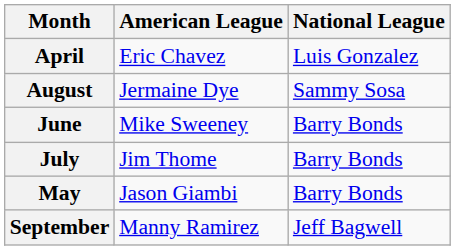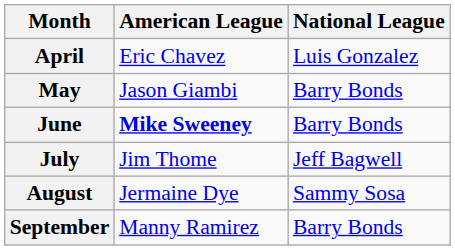 <table class="wikitable">
 <tr>
 <th>Month</th>
 <th>American League</th>
 <th>National League</th>
 </tr>
 <tr>
 <th>April</th>
 <td><a href='#'>Eric Chavez</a></td>
 <td><a href='#'>Luis Gonzalez</a></td>
 </tr>
 <tr>
+<th>May</th>
+<td><a href='#'>Jason Giambi</a></td>
+<td><a href='#'>Barry Bonds</a></td>
+</tr>
+<tr>
+<th>June</th>
+<td><strong><a href='#'>Mike Sweeney</a></strong></td>
+<td><a href='#'>Barry Bonds</a></td>
+</tr>
+<tr>
+<th>July</th>
+<td><a href='#'>Jim Thome</a></td>
+<td><a href='#'>Jeff Bagwell</a></td>
+</tr>
+<tr>
 <th>August</th>
 <td><a href='#'>Jermaine Dye</a></td>
 <td><a href='#'>Sammy Sosa</a></td>
 </tr>
 <tr>
-<th>June</th>
-<td><a href='#'>Mike Sweeney</a></td>
+<th>September</th>
+<td><a href='#'>Manny Ramirez</a></td>
 <td><a href='#'>Barry Bonds</a></td>
 </tr>
-<tr>
-<th>July</th>
-<td><a href='#'>Jim Thome</a></td>
-<td><a href='#'>Barry Bonds</a></td>
-</tr>
-<tr>
-<th>May</th>
-<td><a href='#'>Jason Giambi</a></td>
-<td><a href='#'>Barry Bonds</a></td>
-</tr>
-<tr>
-<th>September</th>
-<td><a href='#'>Manny Ramirez</a></td>
-<td><a href='#'>Jeff Bagwell</a></td>
-</tr>
 </table>
